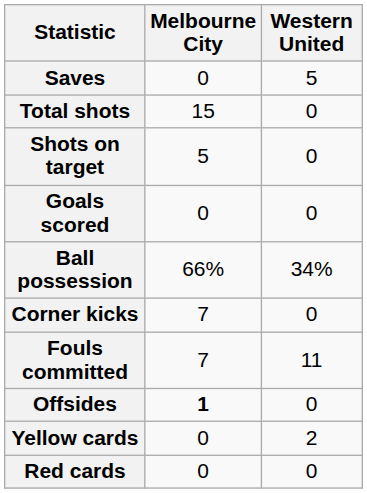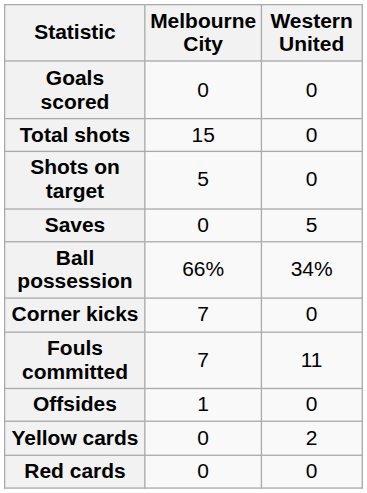 <table class="wikitable plainrowheaders" style="text-align:center">
 <tr>
 <th scope="col" style="width:100px">Statistic</th>
 <th scope="col" style="width:70px">Melbourne City</th>
 <th scope="col" style="width:70px">Western United</th>
 </tr>
 <tr>
-<th scope=row>Saves</th>
+<th scope=row>Goals scored</th>
 <td>0</td>
-<td>5</td>
+<td>0</td>
 </tr>
 <tr>
 <th scope=row>Total shots</th>
 <td>15</td>
 <td>0</td>
 </tr>
 <tr>
 <th scope=row>Shots on target</th>
 <td>5</td>
 <td>0</td>
 </tr>
 <tr>
-<th scope=row>Goals scored</th>
+<th scope=row>Saves</th>
 <td>0</td>
-<td>0</td>
+<td>5</td>
 </tr>
 <tr>
 <th scope=row>Ball possession</th>
 <td>66%</td>
 <td>34%</td>
 </tr>
 <tr>
 <th scope=row>Corner kicks</th>
 <td>7</td>
 <td>0</td>
 </tr>
 <tr>
 <th scope=row>Fouls committed</th>
 <td>7</td>
 <td>11</td>
 </tr>
 <tr>
 <th scope=row>Offsides</th>
-<td><strong>1</strong></td>
+<td>1</td>
 <td>0</td>
 </tr>
 <tr>
 <th scope=row>Yellow cards</th>
 <td>0</td>
 <td>2</td>
 </tr>
 <tr>
 <th scope=row>Red cards</th>
 <td>0</td>
 <td>0</td>
 </tr>
 </table>
